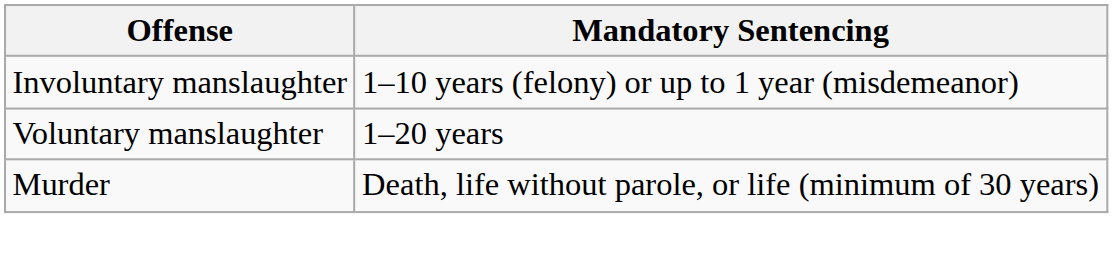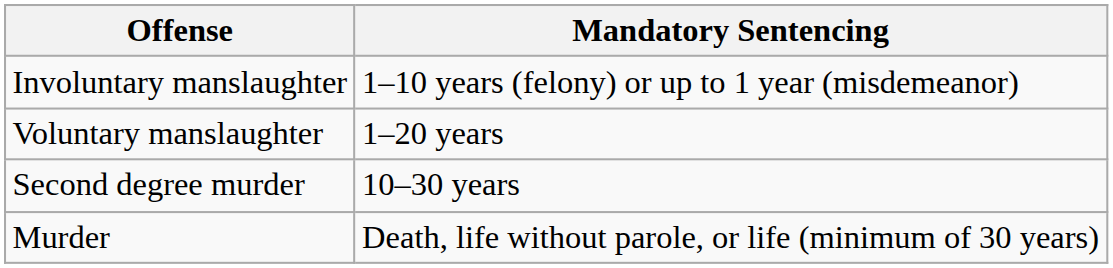 <table class="wikitable">
 <tr>
 <th>Offense</th>
 <th>Mandatory Sentencing</th>
 </tr>
 <tr>
 <td>Involuntary manslaughter</td>
 <td>1–10 years (felony) or up to 1 year (misdemeanor)</td>
 </tr>
 <tr>
 <td>Voluntary manslaughter</td>
 <td>1–20 years</td>
 </tr>
 <tr>
+<td>Second degree murder</td>
+<td>10–30 years</td>
+</tr>
+<tr>
 <td>Murder</td>
 <td>Death, life without parole, or life (minimum of 30 years)</td>
 </tr>
 </table>
